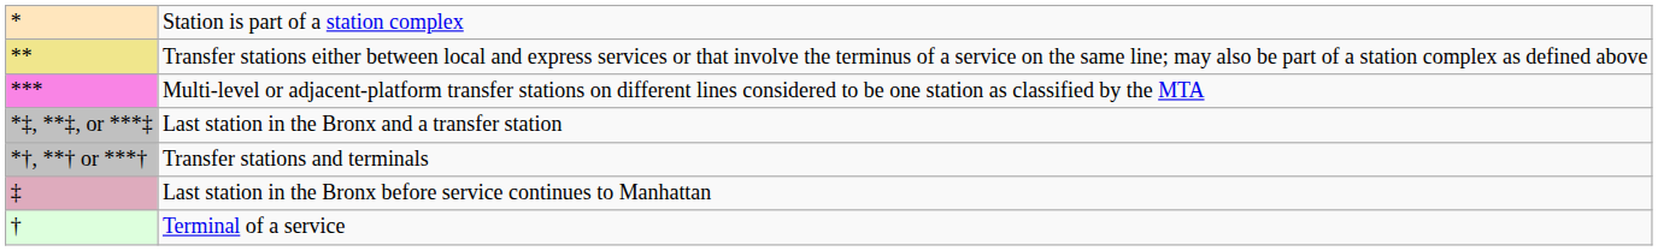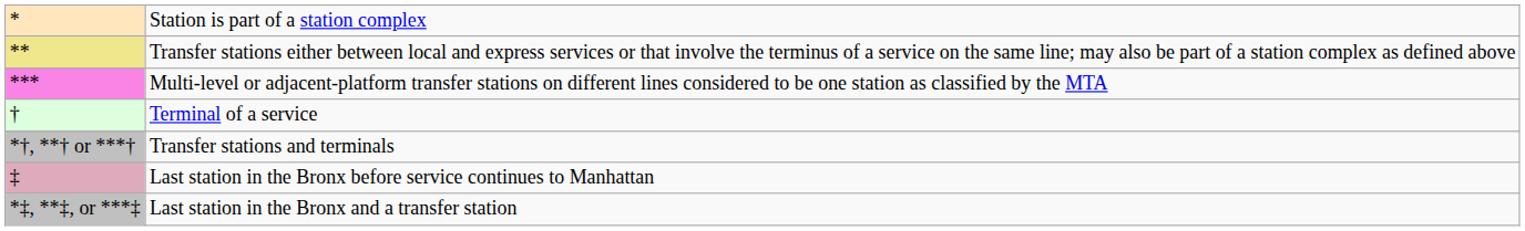 <table class="wikitable" style="font-size:100%;">
 <tr>
 <td style="background-color:#FFE6BD">*</td>
 <td>Station is part of a <a href='#'>station complex</a></td>
 </tr>
 <tr>
 <td style="background-color:#F0E68C">**</td>
 <td>Transfer stations either between local and express services or that involve the terminus of a service on the same line; may also be part of a station complex as defined above</td>
 </tr>
 <tr>
 <td style="background-color:#F984E5">***</td>
 <td>Multi-level or adjacent-platform transfer stations on different lines considered to be one station as classified by the <a href='#'>MTA</a></td>
 </tr>
 <tr>
-<td style="background-color:silver">*‡, **‡, or ***‡</td>
-<td>Last station in the Bronx and a transfer station</td>
+<td style="background-color:#ddffdd">†</td>
+<td><a href='#'>Terminal</a> of a service</td>
 </tr>
 <tr>
 <td style="background-color:silver">*†, **† or ***†</td>
 <td>Transfer stations and terminals</td>
 </tr>
 <tr>
 <td style="background-color:#deabbd">‡</td>
 <td>Last station in the Bronx before service continues to Manhattan</td>
 </tr>
 <tr>
-<td style="background-color:#ddffdd">†</td>
-<td><a href='#'>Terminal</a> of a service</td>
+<td style="background-color:silver">*‡, **‡, or ***‡</td>
+<td>Last station in the Bronx and a transfer station</td>
 </tr>
 </table>
